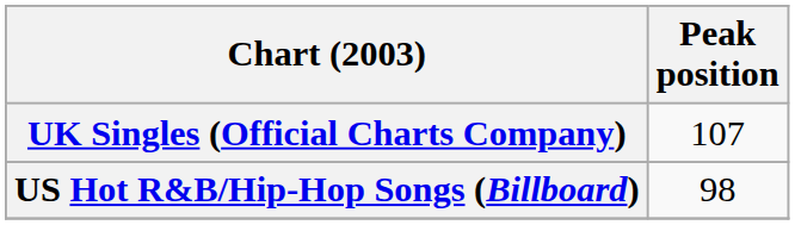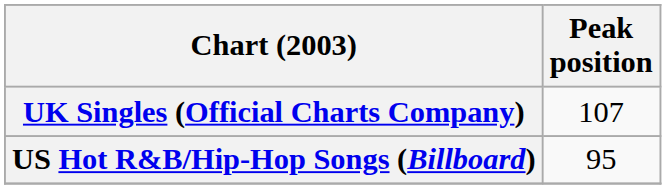 <table class="wikitable sortable plainrowheaders" style="text-align:center">
 <tr>
 <th scope="col">Chart (2003)</th>
 <th scope="col">Peak<br>position</th>
 </tr>
 <tr>
 <th scope="row"><a href='#'>UK Singles</a> (<a href='#'>Official Charts Company</a>)</th>
 <td>107</td>
 </tr>
 <tr>
 <th scope="row">US <a href='#'>Hot R&B/Hip-Hop Songs</a> (<a href='#'><em>Billboard</em></a>)</th>
-<td>98</td>
+<td>95</td>
 </tr>
 <tr>
 </tr>
 </table>
